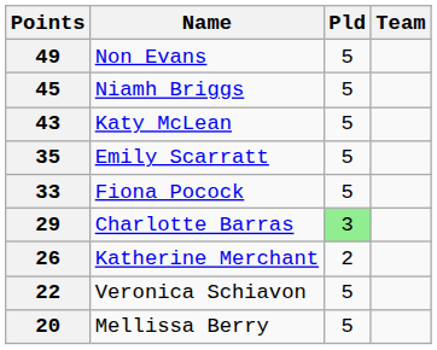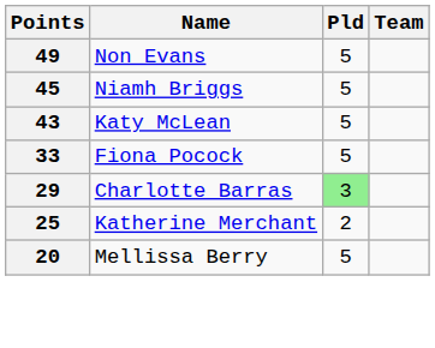 <table class="wikitable">
 <tr>
 <th>Points</th>
 <th>Name</th>
 <th>Pld</th>
 <th>Team</th>
 </tr>
 <tr>
 <th align="center">49</th>
 <td><a href='#'>Non Evans</a></td>
 <td align="center">5</td>
 <td></td>
 </tr>
 <tr>
 <th align="center">45</th>
 <td><a href='#'>Niamh Briggs</a></td>
 <td align="center">5</td>
 <td></td>
 </tr>
 <tr>
 <th align="center">43</th>
 <td><a href='#'>Katy McLean</a></td>
 <td align="center">5</td>
 <td></td>
 </tr>
 <tr>
-<th align="center">35</th>
-<td><a href='#'>Emily Scarratt</a></td>
-<td align="center">5</td>
-<td></td>
-</tr>
-<tr>
 <th align="center">33</th>
 <td><a href='#'>Fiona Pocock</a></td>
 <td align="center">5</td>
 <td></td>
 </tr>
 <tr>
 <th align="center">29</th>
 <td><a href='#'>Charlotte Barras</a></td>
 <td align="center" style="background: lightgreen;">3</td>
 <td></td>
 </tr>
 <tr>
-<th align="center">26</th>
+<th align="center">25</th>
 <td><a href='#'>Katherine Merchant</a></td>
 <td align="center">2</td>
-<td></td>
-</tr>
-<tr>
-<th align="center">22</th>
-<td>Veronica Schiavon</td>
-<td align="center">5</td>
 <td></td>
 </tr>
 <tr>
 <th align="center">20</th>
 <td>Mellissa Berry</td>
 <td align="center">5</td>
 <td></td>
 </tr>
 </table>
